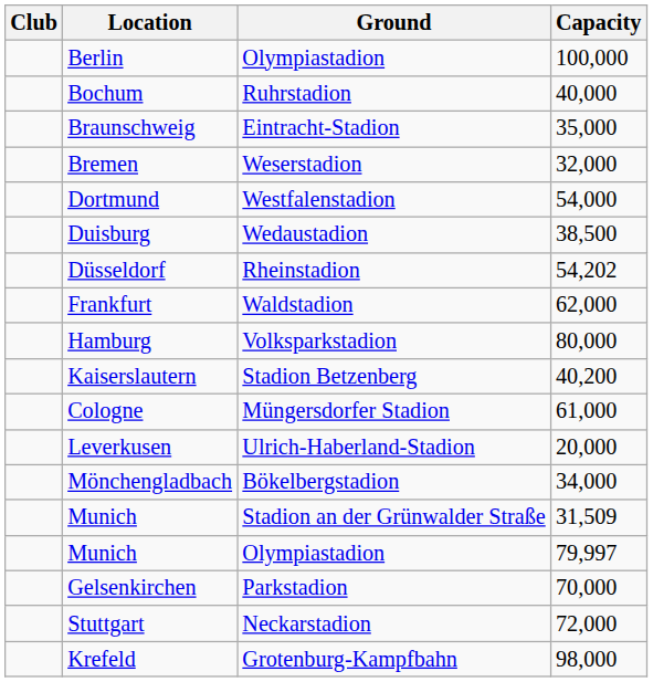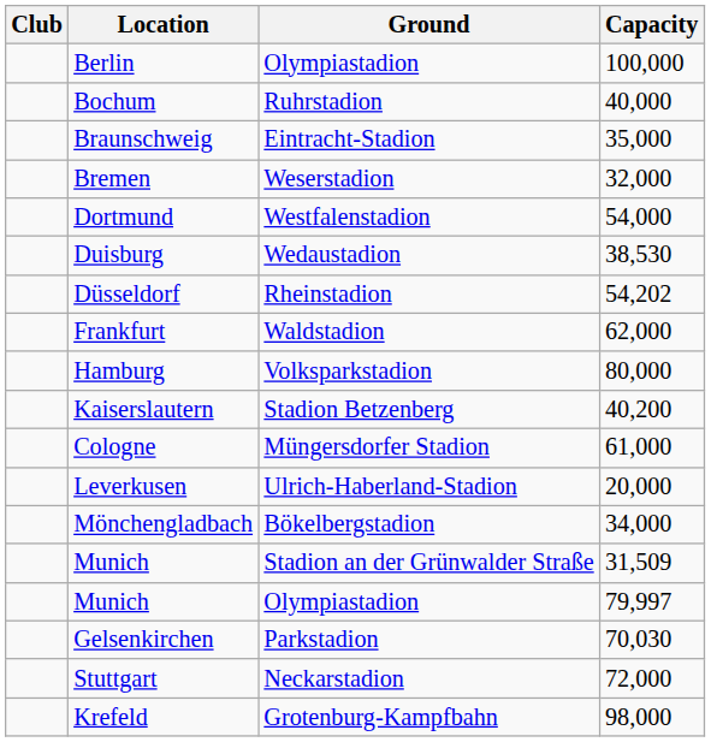 <table class="wikitable sortable">
 <tr>
 <th>Club</th>
 <th>Location</th>
 <th>Ground</th>
 <th>Capacity</th>
 </tr>
 <tr>
 <td></td>
 <td><a href='#'>Berlin</a></td>
 <td><a href='#'>Olympiastadion</a></td>
 <td>100,000</td>
 </tr>
 <tr>
 <td></td>
 <td><a href='#'>Bochum</a></td>
 <td><a href='#'>Ruhrstadion</a></td>
 <td>40,000</td>
 </tr>
 <tr>
 <td></td>
 <td><a href='#'>Braunschweig</a></td>
 <td><a href='#'>Eintracht-Stadion</a></td>
 <td>35,000</td>
 </tr>
 <tr>
 <td></td>
 <td><a href='#'>Bremen</a></td>
 <td><a href='#'>Weserstadion</a></td>
 <td>32,000</td>
 </tr>
 <tr>
 <td></td>
 <td><a href='#'>Dortmund</a></td>
 <td><a href='#'>Westfalenstadion</a></td>
 <td>54,000</td>
 </tr>
 <tr>
 <td></td>
 <td><a href='#'>Duisburg</a></td>
 <td><a href='#'>Wedaustadion</a></td>
-<td>38,500</td>
+<td>38,530</td>
 </tr>
 <tr>
 <td></td>
 <td><a href='#'>Düsseldorf</a></td>
 <td><a href='#'>Rheinstadion</a></td>
 <td>54,202</td>
 </tr>
 <tr>
 <td></td>
 <td><a href='#'>Frankfurt</a></td>
 <td><a href='#'>Waldstadion</a></td>
 <td>62,000</td>
 </tr>
 <tr>
 <td></td>
 <td><a href='#'>Hamburg</a></td>
 <td><a href='#'>Volksparkstadion</a></td>
 <td>80,000</td>
 </tr>
 <tr>
 <td></td>
 <td><a href='#'>Kaiserslautern</a></td>
 <td><a href='#'>Stadion Betzenberg</a></td>
 <td>40,200</td>
 </tr>
 <tr>
 <td></td>
 <td><a href='#'>Cologne</a></td>
 <td><a href='#'>Müngersdorfer Stadion</a></td>
 <td>61,000</td>
 </tr>
 <tr>
 <td></td>
 <td><a href='#'>Leverkusen</a></td>
 <td><a href='#'>Ulrich-Haberland-Stadion</a></td>
 <td>20,000</td>
 </tr>
 <tr>
 <td></td>
 <td><a href='#'>Mönchengladbach</a></td>
 <td><a href='#'>Bökelbergstadion</a></td>
 <td>34,000</td>
 </tr>
 <tr>
 <td></td>
 <td><a href='#'>Munich</a></td>
 <td><a href='#'>Stadion an der Grünwalder Straße</a></td>
 <td>31,509</td>
 </tr>
 <tr>
 <td></td>
 <td><a href='#'>Munich</a></td>
 <td><a href='#'>Olympiastadion</a></td>
 <td>79,997</td>
 </tr>
 <tr>
 <td></td>
 <td><a href='#'>Gelsenkirchen</a></td>
 <td><a href='#'>Parkstadion</a></td>
-<td>70,000</td>
+<td>70,030</td>
 </tr>
 <tr>
 <td></td>
 <td><a href='#'>Stuttgart</a></td>
 <td><a href='#'>Neckarstadion</a></td>
 <td>72,000</td>
 </tr>
 <tr>
 <td></td>
 <td><a href='#'>Krefeld</a></td>
 <td><a href='#'>Grotenburg-Kampfbahn</a></td>
 <td>98,000</td>
 </tr>
 </table>
